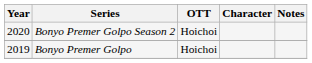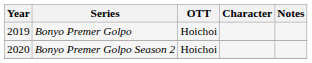 <table class="wikitable sortable" style="background:#F5F5F5;">
 <tr>
 <th>Year</th>
 <th>Series</th>
 <th>OTT</th>
 <th>Character</th>
 <th>Notes</th>
+</tr>
+<tr>
+<td>2019</td>
+<td><em>Bonyo Premer Golpo</em></td>
+<td>Hoichoi</td>
+<td></td>
+<td></td>
+</tr>
+<tr>
 </tr>
 <tr>
 <td>2020</td>
 <td><em>Bonyo Premer Golpo Season 2</em></td>
 <td>Hoichoi</td>
 <td></td>
 <td></td>
 </tr>
 <tr>
 </tr>
-<tr>
-<td>2019</td>
-<td><em>Bonyo Premer Golpo</em></td>
-<td>Hoichoi</td>
-<td></td>
-<td></td>
-</tr>
-<tr>
-</tr>
 </table>
